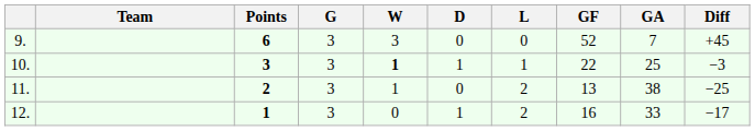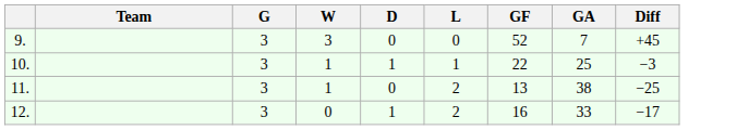 <table class=wikitable style="text-align:center">
 <tr bgcolor="#DCDCDC">
 <th width="25"></th>
 <th width="200">Team</th>
-<th width="60">Points</th>
 <th width="60">G</th>
 <th width="60">W</th>
 <th width="60">D</th>
 <th width="60">L</th>
 <th width="60">GF</th>
 <th width="60">GA</th>
 <th width="60">Diff</th>
 </tr>
 <tr bgcolor=#EEFFEE>
 <td>9.</td>
 <td align=left></td>
-<td><strong>6</strong></td>
 <td>3</td>
 <td>3</td>
 <td>0</td>
 <td>0</td>
 <td>52</td>
 <td>7</td>
 <td>+45</td>
 </tr>
 <tr bgcolor=#EEFFEE>
 <td>10.</td>
 <td align=left></td>
-<td><strong>3</strong></td>
 <td>3</td>
-<td><strong>1</strong></td>
+<td>1</td>
 <td>1</td>
 <td>1</td>
 <td>22</td>
 <td>25</td>
 <td>−3</td>
 </tr>
 <tr bgcolor=#EEFFEE>
 <td>11.</td>
 <td align=left></td>
-<td><strong>2</strong></td>
 <td>3</td>
 <td>1</td>
 <td>0</td>
 <td>2</td>
 <td>13</td>
 <td>38</td>
 <td>−25</td>
 </tr>
 <tr bgcolor=#EEFFEE>
 <td>12.</td>
 <td align=left></td>
-<td><strong>1</strong></td>
 <td>3</td>
 <td>0</td>
 <td>1</td>
 <td>2</td>
 <td>16</td>
 <td>33</td>
 <td>−17</td>
 </tr>
 </table>
